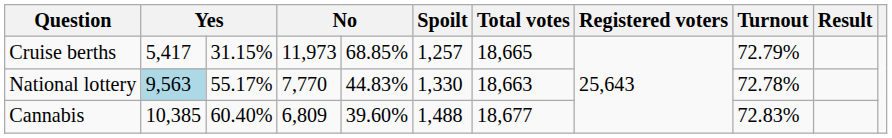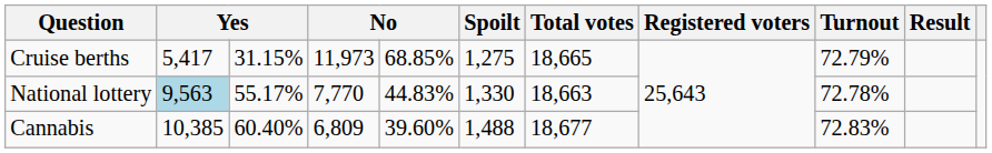 <table class="wikitable">
 <tr>
 <th>Question</th>
 <th colspan="2">Yes</th>
 <th colspan="2">No</th>
 <th>Spoilt</th>
 <th>Total votes</th>
 <th>Registered voters</th>
 <th>Turnout</th>
 <th>Result</th>
 <th></th>
 </tr>
 <tr>
 <td>Cruise berths</td>
 <td>5,417</td>
 <td>31.15%</td>
 <td>11,973</td>
 <td>68.85%</td>
-<td>1,257</td>
+<td>1,275</td>
 <td>18,665</td>
 <td rowspan="3">25,643</td>
 <td>72.79%</td>
 <td></td>
 <td rowspan="3"></td>
 </tr>
 <tr>
 <td>National lottery</td>
 <td style="background: lightblue;">9,563</td>
 <td>55.17%</td>
 <td>7,770</td>
 <td>44.83%</td>
 <td>1,330</td>
 <td>18,663</td>
 <td>72.78%</td>
 <td></td>
 </tr>
 <tr>
 <td>Cannabis</td>
 <td>10,385</td>
 <td>60.40%</td>
 <td>6,809</td>
 <td>39.60%</td>
 <td>1,488</td>
 <td>18,677</td>
 <td>72.83%</td>
 <td></td>
 </tr>
 </table>
